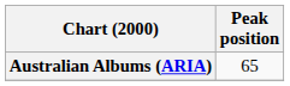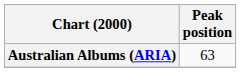 <table class="wikitable sortable plainrowheaders" style="text-align:center;">
 <tr>
 <th scope="col">Chart (2000)</th>
 <th scope="col">Peak<br>position</th>
 </tr>
 <tr>
 <th scope="row">Australian Albums (<a href='#'>ARIA</a>)</th>
-<td>65</td>
+<td>63</td>
 </tr>
 <tr>
 </tr>
 <tr>
 </tr>
 <tr>
 </tr>
 <tr>
 </tr>
 <tr>
 </tr>
 <tr>
 </tr>
 </table>
